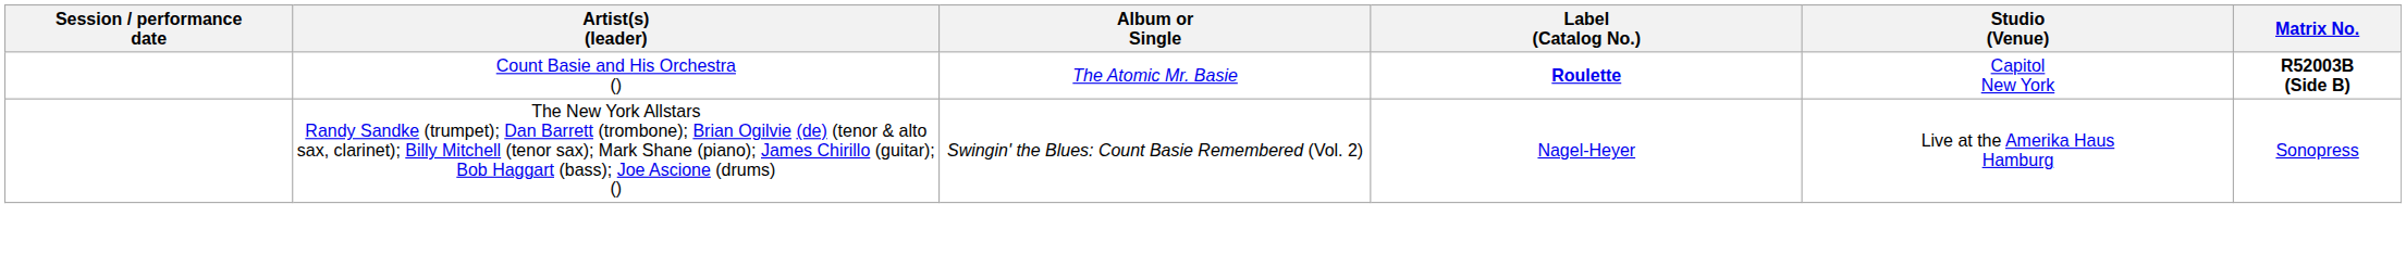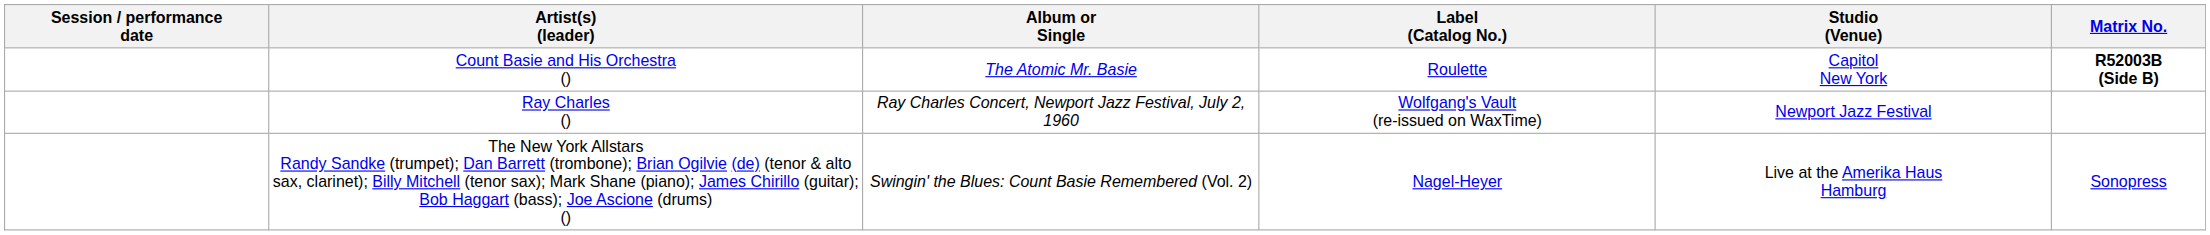 <table class="wikitable collapsible sortable" border="0" cellpadding="1" style="color: black; background-color: #FFFFFF; font-size: 90%; width:100%">
 <tr>
 <th>Session / performance<br>date</th>
 <th>Artist(s)<br>(leader)</th>
 <th>Album or<br>Single</th>
 <th>Label<br>(Catalog No.)</th>
 <th>Studio<br>(Venue)</th>
 <th><a href='#'>Matrix No.</a></th>
 </tr>
 <tr>
 <td style="text-align:center" width="12%;" data-sort-value="1957-10-21"></td>
 <td style="text-align:center" width="27%" data-sort-value="basie"><a href='#'>Count Basie and His Orchestra</a><br>()</td>
 <td style="text-align:center" width="18%"><em><a href='#'>The Atomic Mr. Basie</a></em></td>
-<td style="text-align:center" width="18%"><strong><a href='#'>Roulette</a> </strong></td>
+<td style="text-align:center" width="18%"><a href='#'>Roulette</a> </td>
 <td style="text-align:center" width="18%"><a href='#'>Capitol</a><br><a href='#'>New York</a></td>
 <td style="text-align:center" width="9%"><strong>R52003B<br>(Side B)</strong></td>
+</tr>
+<tr>
+<td style="text-align:center" width="12%;" data-sort-value="1960-07-02"></td>
+<td style="text-align:center" width="27%" data-sort-value="newyorkallstars"><a href='#'>Ray Charles</a><br>()</td>
+<td style="text-align:center" width="18%"><em>Ray Charles Concert, Newport Jazz Festival, July 2, 1960</em></td>
+<td style="text-align:center" width="18%"><a href='#'>Wolfgang's Vault</a> <br>(re-issued on WaxTime)</td>
+<td style="text-align:center" width="18%"><a href='#'>Newport Jazz Festival</a></td>
+<td style="text-align:center" width="9%"></td>
 </tr>
 <tr>
 <td style="text-align:center" width="12%;" data-sort-value="1996-11-02"></td>
 <td style="text-align:center" width="27%" data-sort-value="newyorkallstars">The New York Allstars<br><a href='#'>Randy Sandke</a> (trumpet); <a href='#'>Dan Barrett</a> (trombone); <a href='#'>Brian Ogilvie</a> <a href='#'>(de)</a> (tenor & alto sax, clarinet); <a href='#'>Billy Mitchell</a> (tenor sax); Mark Shane (piano); <a href='#'>James Chirillo</a> (guitar); <a href='#'>Bob Haggart</a> (bass); <a href='#'>Joe Ascione</a> (drums)<br>()</td>
 <td style="text-align:center" width="18%"><em>Swingin' the Blues: Count Basie Remembered</em> (Vol. 2)</td>
 <td style="text-align:center" width="18%"><a href='#'>Nagel-Heyer</a> </td>
 <td style="text-align:center" width="18%">Live at the <a href='#'>Amerika Haus</a><br><a href='#'>Hamburg</a></td>
 <td style="text-align:center" width="9%"><a href='#'>Sonopress</a> </td>
 </tr>
 </table>
